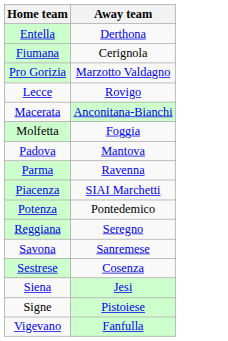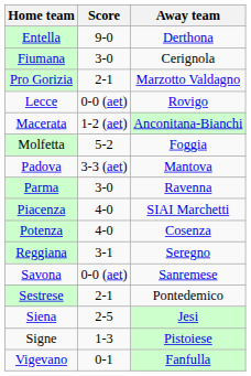 <table class="wikitable" style="text-align: center">
 <tr>
 <th>Home team</th>
+<th>Score</th>
 <th>Away team</th>
 </tr>
 <tr>
 <td bgcolor="ccffcc"><a href='#'>Entella</a></td>
+<td>9-0</td>
 <td><a href='#'>Derthona</a></td>
 </tr>
 <tr>
 <td bgcolor="ccffcc"><a href='#'>Fiumana</a></td>
+<td>3-0</td>
 <td>Cerignola</td>
 </tr>
 <tr>
 <td bgcolor="ccffcc"><a href='#'>Pro Gorizia</a></td>
+<td>2-1</td>
 <td><a href='#'>Marzotto Valdagno</a></td>
 </tr>
 <tr>
 <td><a href='#'>Lecce</a></td>
+<td>0-0 (<a href='#'>aet</a>)</td>
 <td><a href='#'>Rovigo</a></td>
 </tr>
 <tr>
 <td><a href='#'>Macerata</a></td>
+<td>1-2 (<a href='#'>aet</a>)</td>
 <td bgcolor="ccffcc"><a href='#'>Anconitana-Bianchi</a></td>
 </tr>
 <tr>
 <td bgcolor="ccffcc">Molfetta</td>
+<td>5-2</td>
 <td><a href='#'>Foggia</a></td>
 </tr>
 <tr>
 <td><a href='#'>Padova</a></td>
+<td>3-3 (<a href='#'>aet</a>)</td>
 <td><a href='#'>Mantova</a></td>
 </tr>
 <tr>
 <td bgcolor="ccffcc"><a href='#'>Parma</a></td>
+<td>3-0</td>
 <td><a href='#'>Ravenna</a></td>
 </tr>
 <tr>
 <td bgcolor="ccffcc"><a href='#'>Piacenza</a></td>
+<td>4-0</td>
 <td><a href='#'>SIAI Marchetti</a></td>
 </tr>
 <tr>
 <td bgcolor="ccffcc"><a href='#'>Potenza</a></td>
-<td>Pontedemico</td>
+<td>4-0</td>
+<td><a href='#'>Cosenza</a></td>
 </tr>
 <tr>
 <td bgcolor="ccffcc"><a href='#'>Reggiana</a></td>
+<td>3-1</td>
 <td><a href='#'>Seregno</a></td>
 </tr>
 <tr>
 <td><a href='#'>Savona</a></td>
+<td>0-0 (<a href='#'>aet</a>)</td>
 <td><a href='#'>Sanremese</a></td>
 </tr>
 <tr>
 <td bgcolor="ccffcc"><a href='#'>Sestrese</a></td>
-<td><a href='#'>Cosenza</a></td>
+<td>2-1</td>
+<td>Pontedemico</td>
 </tr>
 <tr>
 <td><a href='#'>Siena</a></td>
+<td>2-5</td>
 <td bgcolor="ccffcc"><a href='#'>Jesi</a></td>
 </tr>
 <tr>
 <td>Signe</td>
+<td>1-3</td>
 <td bgcolor="ccffcc"><a href='#'>Pistoiese</a></td>
 </tr>
 <tr>
 <td><a href='#'>Vigevano</a></td>
+<td>0-1</td>
 <td bgcolor="ccffcc"><a href='#'>Fanfulla</a></td>
 </tr>
 </table>
